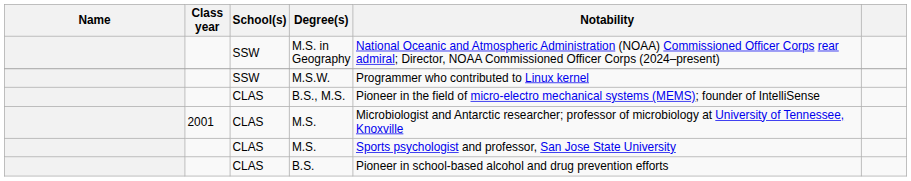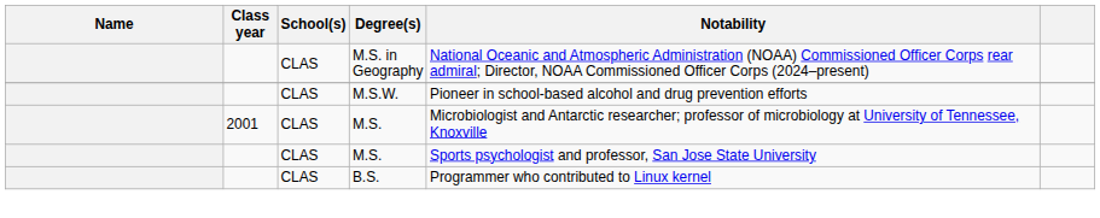 <table class="wikitable sortable plainrowheaders" style="width:77%">
 <tr>
 <th style="width:20%;">Name</th>
 <th style="width:5%;">Class year</th>
 <th style="width:5%;">School(s)</th>
 <th style="width:5%;">Degree(s)</th>
 <th style="width:*;" class="unsortable">Notability</th>
 <th style="width:5%;" class="unsortable"></th>
 </tr>
 <tr>
 <th scope="row"></th>
 <td></td>
-<td>SSW</td>
+<td>CLAS</td>
 <td>M.S. in Geography</td>
 <td><a href='#'>National Oceanic and Atmospheric Administration</a> (NOAA) <a href='#'>Commissioned Officer Corps</a> <a href='#'>rear admiral</a>; Director, NOAA Commissioned Officer Corps (2024–present)</td>
 <td align=center></td>
 </tr>
 <tr>
 </tr>
 <tr>
 <th scope="row"></th>
 <td></td>
-<td>SSW</td>
+<td>CLAS</td>
 <td>M.S.W.</td>
-<td>Programmer who contributed to <a href='#'>Linux kernel</a></td>
-<td align=center></td>
-</tr>
-<tr>
-<th scope="row"></th>
-<td></td>
-<td>CLAS</td>
-<td>B.S., M.S.</td>
-<td>Pioneer in the field of <a href='#'>micro-electro mechanical systems (MEMS)</a>; founder of IntelliSense</td>
+<td>Pioneer in school-based alcohol and drug prevention efforts</td>
 <td align=center></td>
 </tr>
 <tr>
 <th scope="row"></th>
 <td>2001</td>
 <td>CLAS</td>
 <td>M.S.</td>
 <td>Microbiologist and Antarctic researcher; professor of microbiology at <a href='#'>University of Tennessee, Knoxville</a></td>
 <td align=center></td>
 </tr>
 <tr>
 <th scope="row"></th>
 <td></td>
 <td>CLAS</td>
 <td>M.S.</td>
 <td><a href='#'>Sports psychologist</a> and professor, <a href='#'>San Jose State University</a></td>
 <td align=center></td>
 </tr>
 <tr>
 <th scope="row"></th>
 <td></td>
 <td>CLAS</td>
 <td>B.S.</td>
-<td>Pioneer in school-based alcohol and drug prevention efforts</td>
+<td>Programmer who contributed to <a href='#'>Linux kernel</a></td>
 <td align=center></td>
 </tr>
 </table>
